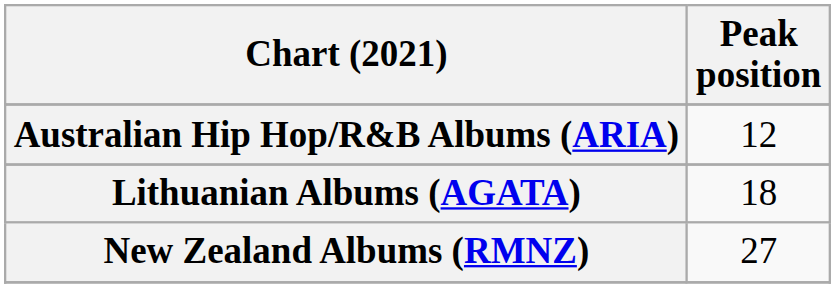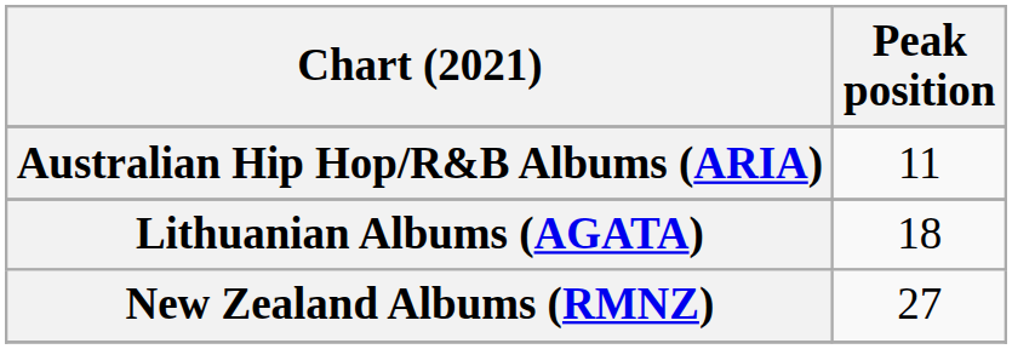 <table class="wikitable sortable plainrowheaders" style="text-align:center">
 <tr>
 <th scope="col">Chart (2021)</th>
 <th scope="col">Peak<br>position</th>
 </tr>
 <tr>
 </tr>
 <tr>
 <th scope="row">Australian Hip Hop/R&B Albums (<a href='#'>ARIA</a>)</th>
-<td>12</td>
+<td>11</td>
 </tr>
 <tr>
 </tr>
 <tr>
 </tr>
 <tr>
 </tr>
 <tr>
 </tr>
 <tr>
 </tr>
 <tr>
 <th scope="row">Lithuanian Albums (<a href='#'>AGATA</a>)</th>
 <td>18</td>
 </tr>
 <tr>
 <th scope="row">New Zealand Albums (<a href='#'>RMNZ</a>)</th>
 <td>27</td>
 </tr>
 <tr>
 </tr>
 <tr>
 </tr>
 <tr>
 </tr>
 <tr>
 </tr>
 <tr>
 </tr>
 </table>
